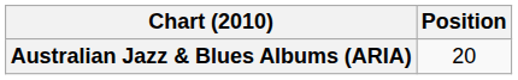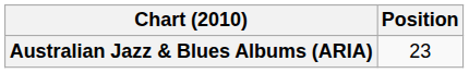 <table class="wikitable plainrowheaders" style="text-align:center">
 <tr>
 <th scope="col">Chart (2010)</th>
 <th scope="col">Position</th>
 </tr>
 <tr>
 <th scope="row">Australian Jazz & Blues Albums (ARIA)</th>
-<td>20</td>
+<td>23</td>
 </tr>
 </table>
